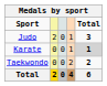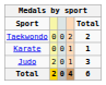 <table class="wikitable" style="font-size:85%; text-align:center;">
 <tr style="background:#efefef;">
 <th colspan=5><strong>Medals by sport</strong></th>
 </tr>
 <tr>
 <td><strong>Sport</strong></td>
 <td style="background:#f7f6a8;"></td>
 <td style="background:#dce5e5;"></td>
 <td style="background:#ffdab9;"></td>
 <td><strong>Total</strong></td>
 </tr>
 <tr>
-<td><a href='#'>Judo</a></td>
-<td style="background:#F7F6A8;">2</td>
+<td><a href='#'>Taekwondo</a></td>
+<td style="background:#F7F6A8;">0</td>
 <td style="background:#DCE5E5;">0</td>
-<td style="background:#FFDAB9;">1</td>
-<td><strong>3</strong></td>
+<td style="background:#FFDAB9;">2</td>
+<td><strong>2</strong></td>
 </tr>
 <tr>
 <td><a href='#'>Karate</a></td>
 <td style="background:#F7F6A8;">0</td>
 <td style="background:#DCE5E5;">0</td>
 <td style="background:#FFDAB9;">1</td>
-<td style="background: lightgrey;"><strong>1</strong></td>
+<td><strong>1</strong></td>
 </tr>
 <tr>
-<td><a href='#'>Taekwondo</a></td>
-<td style="background:#F7F6A8;">0</td>
+<td><a href='#'>Judo</a></td>
+<td style="background:#F7F6A8;">2</td>
 <td style="background:#DCE5E5;">0</td>
-<td style="background:#FFDAB9;">2</td>
-<td><strong>2</strong></td>
+<td style="background:#FFDAB9;">1</td>
+<td><strong>3</strong></td>
 </tr>
 <tr>
 <th>Total</th>
 <th style="background:gold;"  >2</th>
 <th style="background:silver;">0</th>
 <th style="background:#c96;"  >4</th>
 <th>6</th>
 </tr>
 </table>
